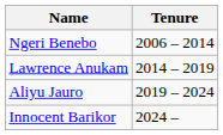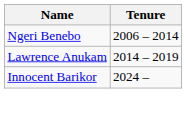 <table class="wikitable">
 <tr>
 <th>Name</th>
 <th>Tenure</th>
 </tr>
 <tr>
 <td><a href='#'>Ngeri Benebo</a></td>
 <td>2006 – 2014</td>
 </tr>
 <tr>
 <td><a href='#'>Lawrence Anukam</a></td>
 <td>2014 – 2019</td>
 </tr>
 <tr>
-<td><a href='#'>Aliyu Jauro</a></td>
-<td>2019 – 2024</td>
-</tr>
-<tr>
 <td><a href='#'>Innocent Barikor</a></td>
 <td>2024 –</td>
 </tr>
 </table>
